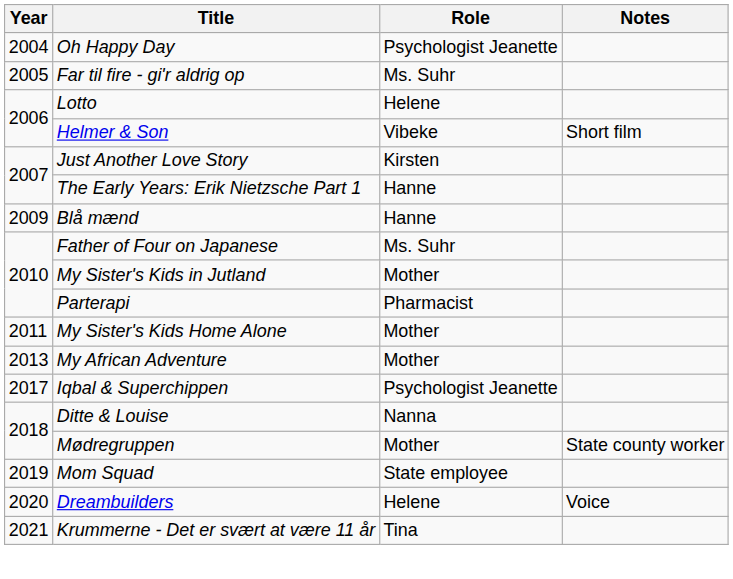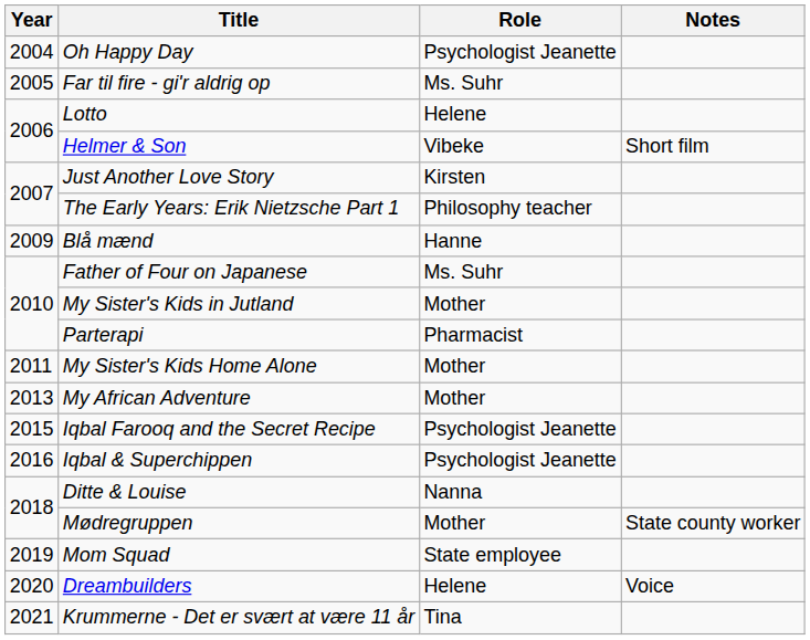 <table class="wikitable">
 <tr>
 <th>Year</th>
 <th>Title</th>
 <th>Role</th>
 <th>Notes</th>
 </tr>
 <tr>
 <td>2004</td>
 <td><em>Oh Happy Day</em></td>
 <td>Psychologist Jeanette</td>
 <td></td>
 </tr>
 <tr>
 <td>2005</td>
 <td><em>Far til fire - gi'r aldrig op</em></td>
 <td>Ms. Suhr</td>
 <td></td>
 </tr>
 <tr>
 <td rowspan="2">2006</td>
 <td><em>Lotto</em></td>
 <td>Helene</td>
 <td></td>
 </tr>
 <tr>
 <td><em><a href='#'>Helmer & Son</a></em></td>
 <td>Vibeke</td>
 <td>Short film</td>
 </tr>
 <tr>
 <td rowspan="2">2007</td>
 <td><em>Just Another Love Story</em></td>
 <td>Kirsten</td>
 <td></td>
 </tr>
 <tr>
 <td><em>The Early Years: Erik Nietzsche Part 1</em></td>
-<td>Hanne</td>
+<td>Philosophy teacher</td>
 <td></td>
 </tr>
 <tr>
 <td>2009</td>
 <td><em>Blå mænd</em></td>
 <td>Hanne</td>
 <td></td>
 </tr>
 <tr>
 <td rowspan="3">2010</td>
 <td><em>Father of Four on Japanese</em></td>
 <td>Ms. Suhr</td>
 <td></td>
 </tr>
 <tr>
 <td><em>My Sister's Kids in Jutland</em></td>
 <td>Mother</td>
 <td></td>
 </tr>
 <tr>
 <td><em>Parterapi</em></td>
 <td>Pharmacist</td>
 <td></td>
 </tr>
 <tr>
 <td>2011</td>
 <td><em>My Sister's Kids Home Alone</em></td>
 <td>Mother</td>
 <td></td>
 </tr>
 <tr>
 <td>2013</td>
 <td><em>My African Adventure</em></td>
 <td>Mother</td>
 <td></td>
 </tr>
 <tr>
-<td>2017</td>
+<td>2015</td>
+<td><em>Iqbal Farooq and the Secret Recipe</em></td>
+<td>Psychologist Jeanette</td>
+<td></td>
+</tr>
+<tr>
+<td>2016</td>
 <td><em>Iqbal & Superchippen</em></td>
 <td>Psychologist Jeanette</td>
 <td></td>
 </tr>
 <tr>
 <td rowspan="2">2018</td>
 <td><em>Ditte & Louise</em></td>
 <td>Nanna</td>
 <td></td>
 </tr>
 <tr>
 <td><em>Mødregruppen</em></td>
 <td>Mother</td>
 <td>State county worker</td>
 </tr>
 <tr>
 <td>2019</td>
 <td><em>Mom Squad</em></td>
 <td>State employee</td>
 <td></td>
 </tr>
 <tr>
 <td>2020</td>
 <td><em><a href='#'>Dreambuilders</a></em></td>
 <td>Helene</td>
 <td>Voice</td>
 </tr>
 <tr>
 <td>2021</td>
 <td><em>Krummerne - Det er svært at være 11 år</em></td>
 <td>Tina</td>
 </tr>
 </table>
